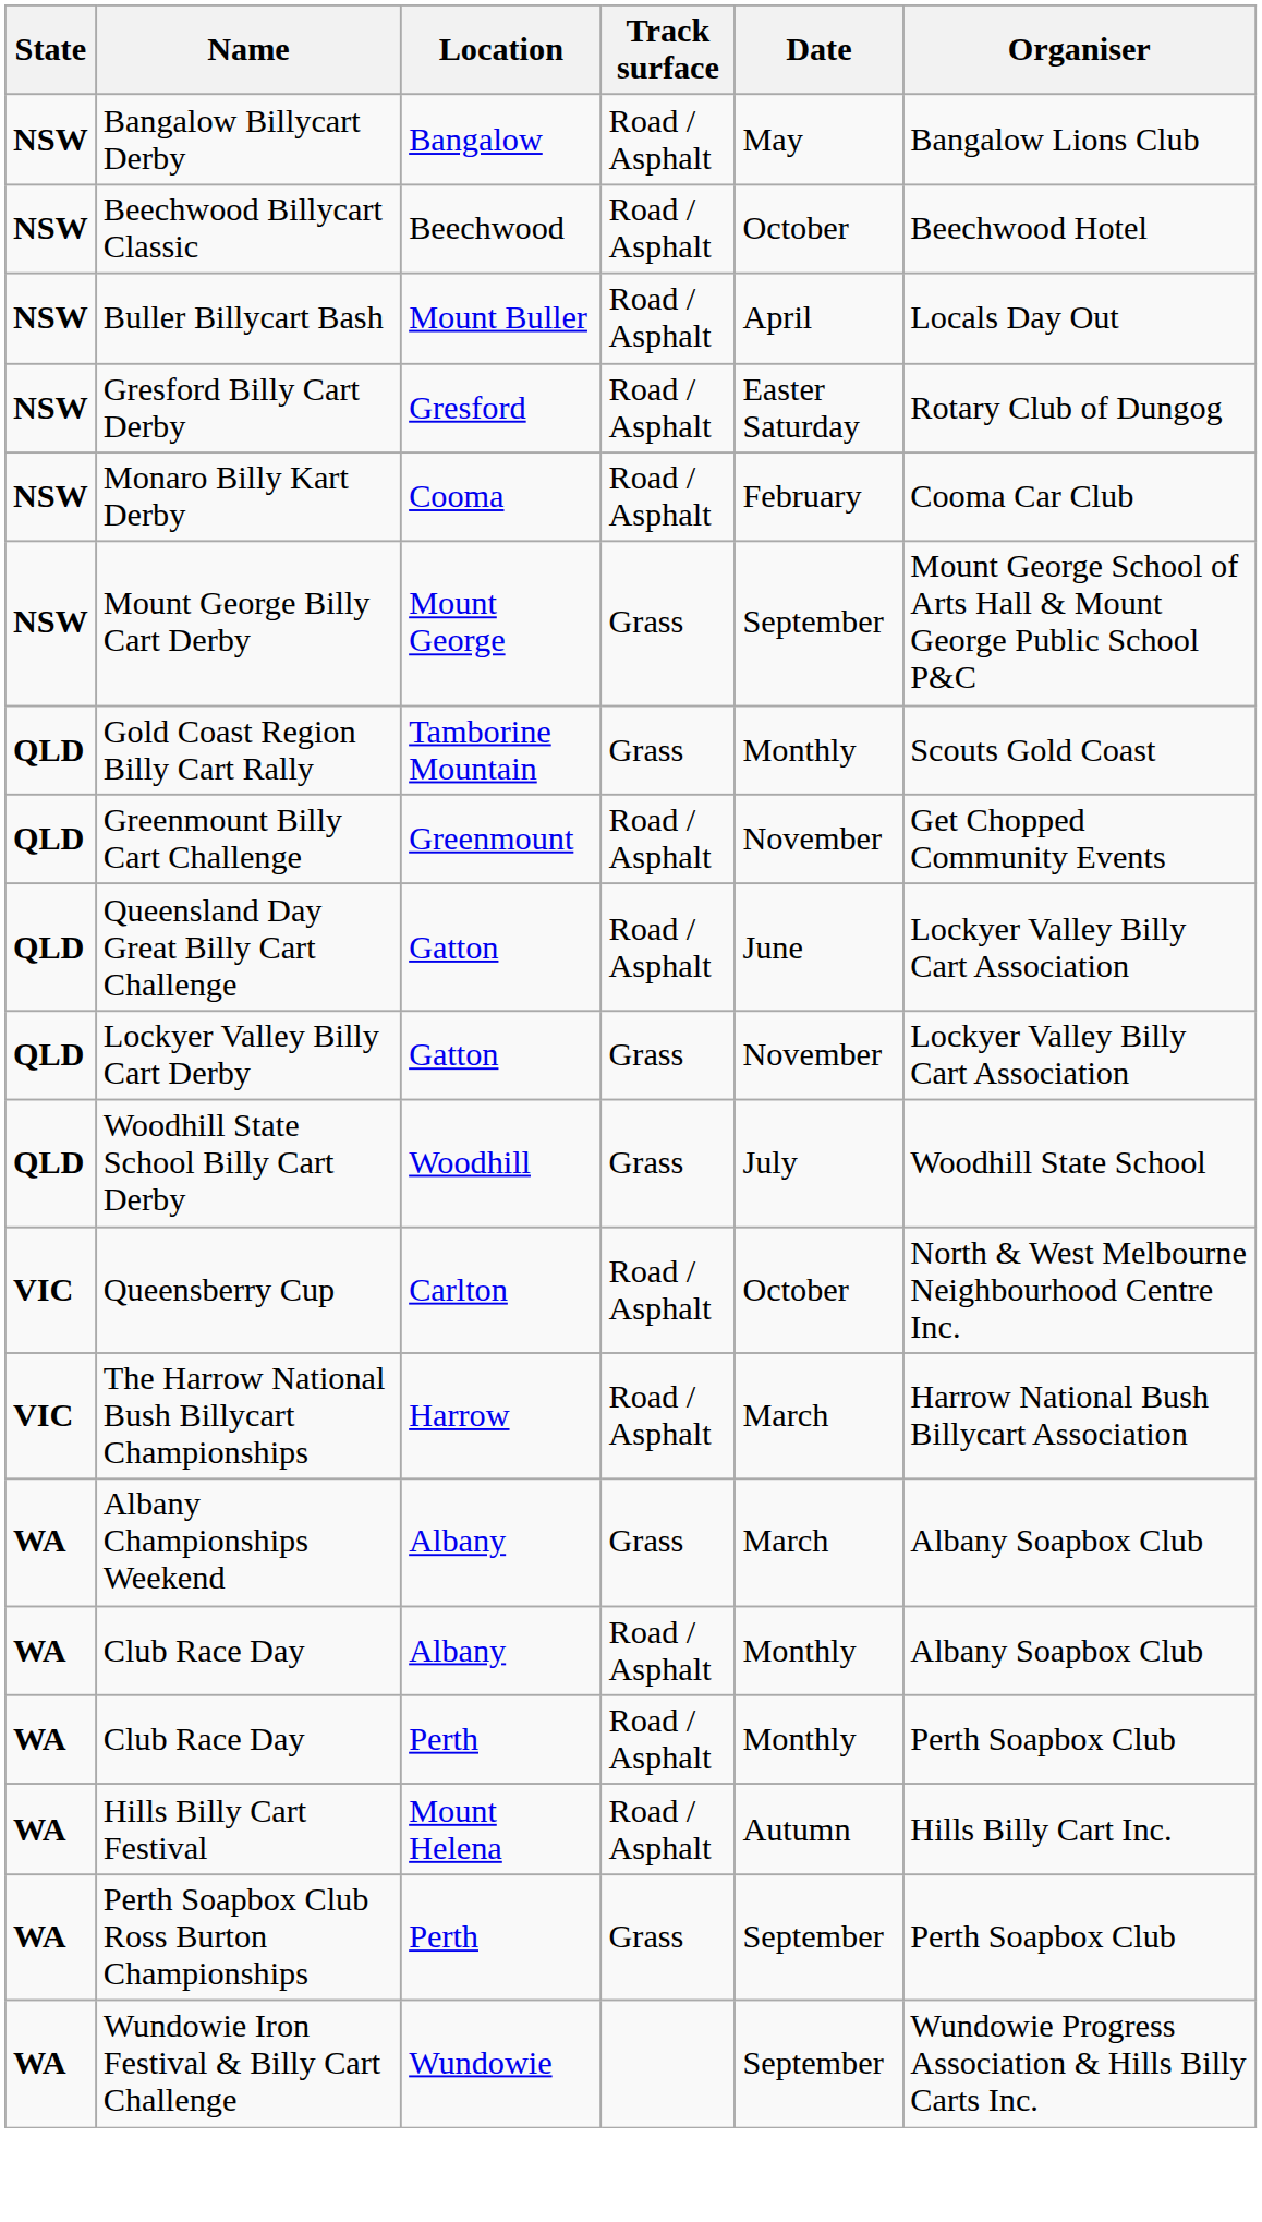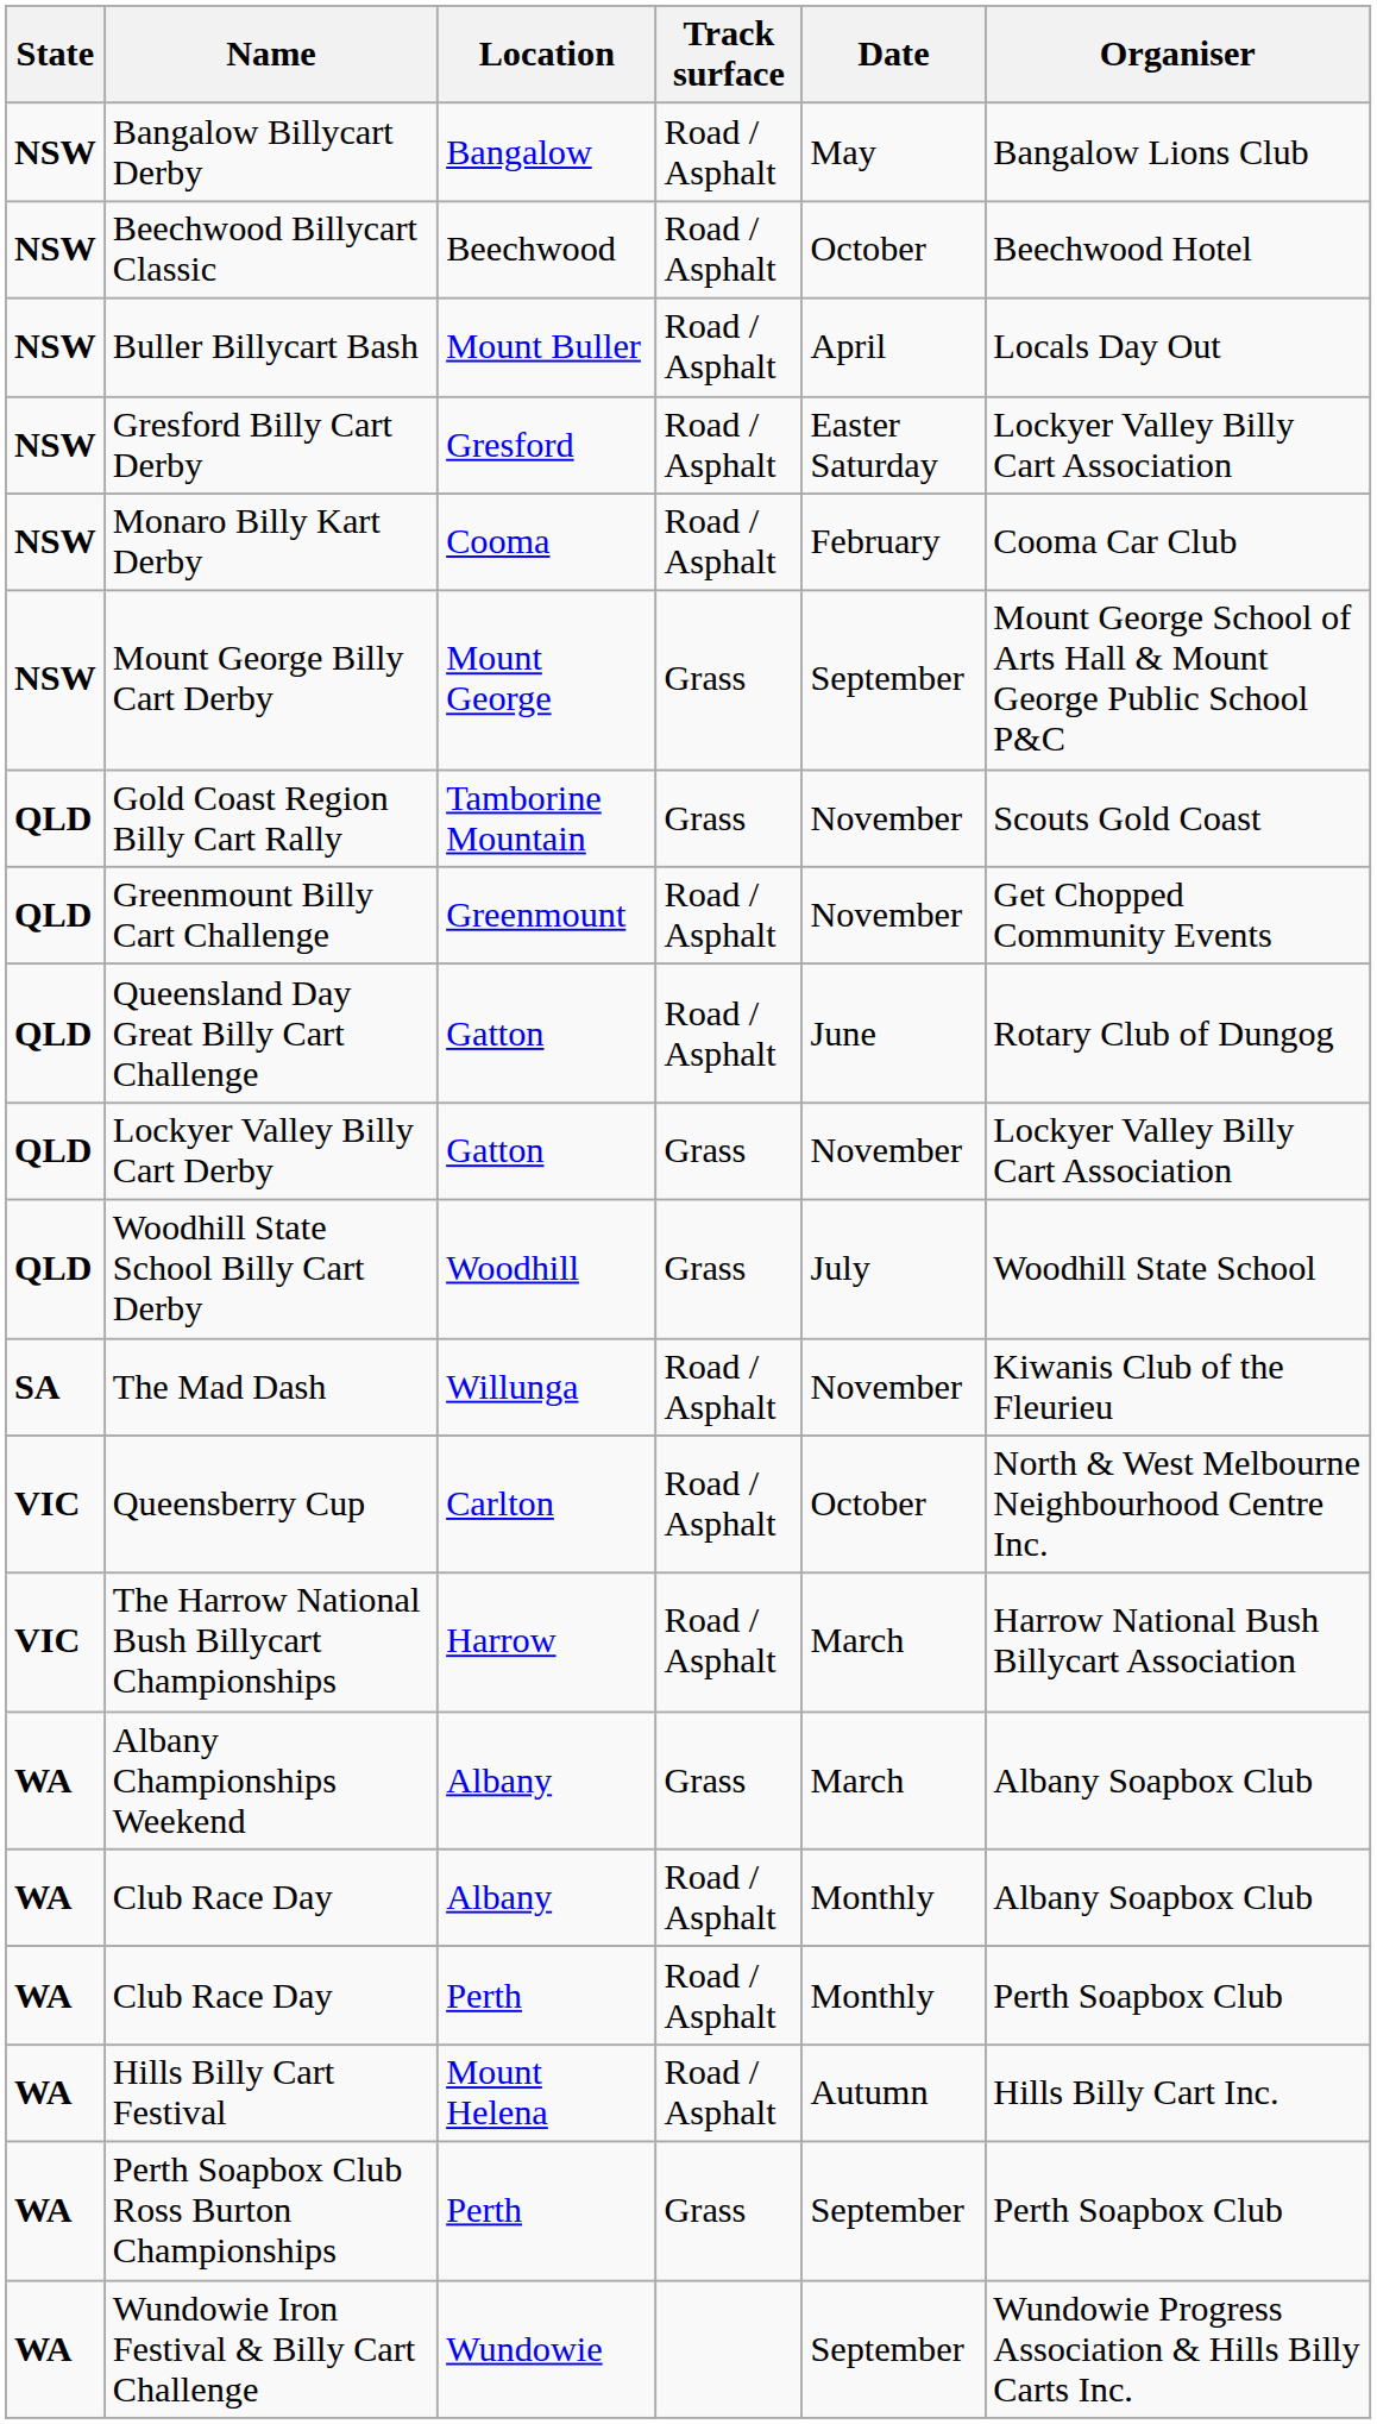 <table class="wikitable">
 <tr>
 <th>State</th>
 <th>Name</th>
 <th>Location</th>
 <th>Track surface</th>
 <th>Date</th>
 <th>Organiser</th>
 </tr>
 <tr>
 <td><strong>NSW</strong></td>
 <td>Bangalow Billycart Derby</td>
 <td><a href='#'>Bangalow</a></td>
 <td>Road / Asphalt</td>
 <td>May</td>
 <td>Bangalow Lions Club</td>
 </tr>
 <tr>
 <td><strong>NSW</strong></td>
 <td>Beechwood Billycart Classic</td>
 <td>Beechwood</td>
 <td>Road / Asphalt</td>
 <td>October</td>
 <td>Beechwood Hotel</td>
 </tr>
 <tr>
 <td><strong>NSW</strong></td>
 <td>Buller Billycart Bash</td>
 <td><a href='#'>Mount Buller</a></td>
 <td>Road / Asphalt</td>
 <td>April</td>
 <td>Locals Day Out</td>
 </tr>
 <tr>
 <td><strong>NSW</strong></td>
 <td>Gresford Billy Cart Derby</td>
 <td><a href='#'>Gresford</a></td>
 <td>Road / Asphalt</td>
 <td>Easter Saturday</td>
-<td>Rotary Club of Dungog</td>
+<td>Lockyer Valley Billy Cart Association</td>
 </tr>
 <tr>
 <td><strong>NSW</strong></td>
 <td>Monaro Billy Kart Derby</td>
 <td><a href='#'>Cooma</a></td>
 <td>Road / Asphalt</td>
 <td>February</td>
 <td>Cooma Car Club</td>
 </tr>
 <tr>
 <td><strong>NSW</strong></td>
 <td>Mount George Billy Cart Derby</td>
 <td><a href='#'>Mount George</a></td>
 <td>Grass</td>
 <td>September</td>
 <td>Mount George School of Arts Hall & Mount George Public School P&C</td>
 </tr>
 <tr>
 <td><strong>QLD</strong></td>
 <td>Gold Coast Region Billy Cart Rally</td>
 <td><a href='#'>Tamborine Mountain</a></td>
 <td>Grass</td>
-<td>Monthly</td>
+<td>November</td>
 <td>Scouts Gold Coast</td>
 </tr>
 <tr>
 <td><strong>QLD</strong></td>
 <td>Greenmount Billy Cart Challenge</td>
 <td><a href='#'>Greenmount</a></td>
 <td>Road / Asphalt</td>
 <td>November</td>
 <td>Get Chopped Community Events</td>
 </tr>
 <tr>
 <td><strong>QLD</strong></td>
 <td>Queensland Day Great Billy Cart Challenge</td>
 <td><a href='#'>Gatton</a></td>
 <td>Road / Asphalt</td>
 <td>June</td>
-<td>Lockyer Valley Billy Cart Association</td>
+<td>Rotary Club of Dungog</td>
 </tr>
 <tr>
 <td><strong>QLD</strong></td>
 <td>Lockyer Valley Billy Cart Derby</td>
 <td><a href='#'>Gatton</a></td>
 <td>Grass</td>
 <td>November</td>
 <td>Lockyer Valley Billy Cart Association</td>
 </tr>
 <tr>
 <td><strong>QLD</strong></td>
 <td>Woodhill State School Billy Cart Derby</td>
 <td><a href='#'>Woodhill</a></td>
 <td>Grass</td>
 <td>July</td>
 <td>Woodhill State School</td>
+</tr>
+<tr>
+<td><strong>SA</strong></td>
+<td>The Mad Dash</td>
+<td><a href='#'>Willunga</a></td>
+<td>Road / Asphalt</td>
+<td>November</td>
+<td>Kiwanis Club of the Fleurieu</td>
 </tr>
 <tr>
 <td><strong>VIC</strong></td>
 <td>Queensberry Cup</td>
 <td><a href='#'>Carlton</a></td>
 <td>Road / Asphalt</td>
 <td>October</td>
 <td>North & West Melbourne Neighbourhood Centre Inc.</td>
 </tr>
 <tr>
 <td><strong>VIC</strong></td>
 <td>The Harrow National Bush Billycart Championships</td>
 <td><a href='#'>Harrow</a></td>
 <td>Road / Asphalt</td>
 <td>March</td>
 <td>Harrow National Bush Billycart Association</td>
 </tr>
 <tr>
 <td><strong>WA</strong></td>
 <td>Albany Championships Weekend</td>
 <td><a href='#'>Albany</a></td>
 <td>Grass</td>
 <td>March</td>
 <td>Albany Soapbox Club</td>
 </tr>
 <tr>
 <td><strong>WA</strong></td>
 <td>Club Race Day</td>
 <td><a href='#'>Albany</a></td>
 <td>Road / Asphalt</td>
 <td>Monthly</td>
 <td>Albany Soapbox Club</td>
 </tr>
 <tr>
 <td><strong>WA</strong></td>
 <td>Club Race Day</td>
 <td><a href='#'>Perth</a></td>
 <td>Road / Asphalt</td>
 <td>Monthly</td>
 <td>Perth Soapbox Club</td>
 </tr>
 <tr>
 <td><strong>WA</strong></td>
 <td>Hills Billy Cart Festival</td>
 <td><a href='#'>Mount Helena</a></td>
 <td>Road / Asphalt</td>
 <td>Autumn</td>
 <td>Hills Billy Cart Inc.</td>
 </tr>
 <tr>
 <td><strong>WA</strong></td>
 <td>Perth Soapbox Club Ross Burton Championships</td>
 <td><a href='#'>Perth</a></td>
 <td>Grass</td>
 <td>September</td>
 <td>Perth Soapbox Club</td>
 </tr>
 <tr>
 <td><strong>WA</strong></td>
 <td>Wundowie Iron Festival & Billy Cart Challenge</td>
 <td><a href='#'>Wundowie</a></td>
 <td></td>
 <td>September</td>
 <td>Wundowie Progress Association & Hills Billy Carts Inc.</td>
 </tr>
 </table>
